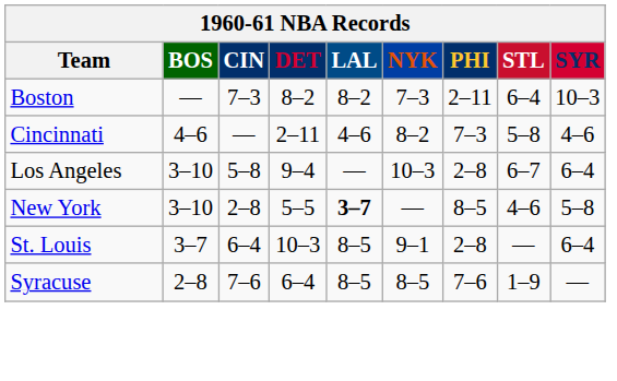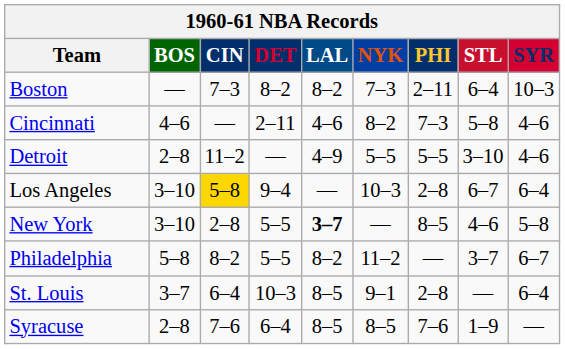 <table class="wikitable" style="font-size:95%; text-align:center;">
 <tr>
 <th colspan=9>1960-61 NBA Records</th>
 </tr>
 <tr>
 <th width=100>Team</th>
 <th style="background:#006400;color:#FFFFFF;width=35">BOS</th>
 <th style="background:#012F6B;color:#FFFFFF;width=35">CIN</th>
 <th style="background:#012F6B;color:#D40032;width=35">DET</th>
 <th style="background:#004B87;color:#FFFFFF;width=35">LAL</th>
 <th style="background:#003EA4;color:#E45206;width=35">NYK</th>
 <th style="background:#012F6B;color:#FEC72E;width=35">PHI</th>
 <th style="background:#C90F2E;color:#FFFFFF;width=35">STL</th>
 <th style="background:#D40032;color:#022E6B;width=35">SYR</th>
 </tr>
 <tr>
 <td style="text-align:left;"><a href='#'>Boston</a></td>
 <td>—</td>
 <td>7–3</td>
 <td>8–2</td>
 <td>8–2</td>
 <td>7–3</td>
 <td>2–11</td>
 <td>6–4</td>
 <td>10–3</td>
 </tr>
 <tr>
 <td style="text-align:left;"><a href='#'>Cincinnati</a></td>
 <td>4–6</td>
 <td>—</td>
 <td>2–11</td>
 <td>4–6</td>
 <td>8–2</td>
 <td>7–3</td>
 <td>5–8</td>
 <td>4–6</td>
 </tr>
 <tr>
+<td style="text-align:left;"><a href='#'>Detroit</a></td>
+<td>2–8</td>
+<td>11–2</td>
+<td>—</td>
+<td>4–9</td>
+<td>5–5</td>
+<td>5–5</td>
+<td>3–10</td>
+<td>4–6</td>
+</tr>
+<tr>
 <td style="text-align:left;">Los Angeles</td>
 <td>3–10</td>
-<td>5–8</td>
+<td style="background: gold;">5–8</td>
 <td>9–4</td>
 <td>—</td>
 <td>10–3</td>
 <td>2–8</td>
 <td>6–7</td>
 <td>6–4</td>
 </tr>
 <tr>
 <td style="text-align:left;"><a href='#'>New York</a></td>
 <td>3–10</td>
 <td>2–8</td>
 <td>5–5</td>
 <td><strong>3–7</strong></td>
 <td>—</td>
 <td>8–5</td>
 <td>4–6</td>
 <td>5–8</td>
+</tr>
+<tr>
+<td style="text-align:left;"><a href='#'>Philadelphia</a></td>
+<td>5–8</td>
+<td>8–2</td>
+<td>5–5</td>
+<td>8–2</td>
+<td>11–2</td>
+<td>—</td>
+<td>3–7</td>
+<td>6–7</td>
 </tr>
 <tr>
 <td style="text-align:left;"><a href='#'>St. Louis</a></td>
 <td>3–7</td>
 <td>6–4</td>
 <td>10–3</td>
 <td>8–5</td>
 <td>9–1</td>
 <td>2–8</td>
 <td>—</td>
 <td>6–4</td>
 </tr>
 <tr>
 <td style="text-align:left;"><a href='#'>Syracuse</a></td>
 <td>2–8</td>
 <td>7–6</td>
 <td>6–4</td>
 <td>8–5</td>
 <td>8–5</td>
 <td>7–6</td>
 <td>1–9</td>
 <td>—</td>
 </tr>
 </table>
